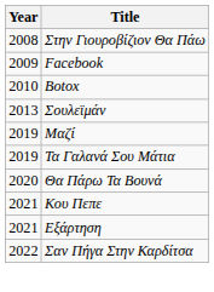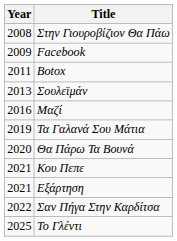 <table class="wikitable">
 <tr>
 <th>Year</th>
 <th>Title</th>
 </tr>
 <tr>
 <td align="center">2008</td>
 <td><em>Στην Γιουροβίζιον Θα Πάω</em></td>
 </tr>
 <tr>
 <td align="center">2009</td>
 <td><em>Facebook</em></td>
 </tr>
 <tr>
-<td align="center">2010</td>
+<td align="center">2011</td>
 <td><em>Botox</em></td>
 </tr>
 <tr>
 <td align="center">2013</td>
 <td><em>Σουλεϊμάν</em></td>
 </tr>
 <tr>
-<td align="center">2019</td>
+<td align="center">2016</td>
 <td><em>Μαζί</em></td>
 </tr>
 <tr>
 <td align="center">2019</td>
 <td><em>Τα Γαλανά Σου Μάτια</em></td>
 </tr>
 <tr>
 <td align="center">2020</td>
 <td><em>Θα Πάρω Τα Βουνά</em></td>
 </tr>
 <tr>
 <td align="center">2021</td>
 <td><em>Κου Πεπε</em></td>
 </tr>
 <tr>
 <td align="center">2021</td>
 <td><em>Εξάρτηση</em></td>
 </tr>
 <tr>
 <td align="center">2022</td>
 <td><em>Σαν Πήγα Στην Καρδίτσα</em></td>
 </tr>
+<tr>
+<td align="center">2025</td>
+<td><em>Το Γλέντι</em></td>
+</tr>
 </table>
